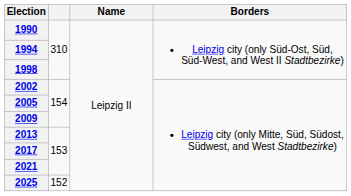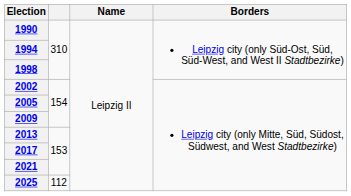 <table class=wikitable style="text-align:center">
 <tr>
 <th>Election</th>
 <th></th>
 <th width=125px>Name</th>
 <th width=300px>Borders</th>
 </tr>
 <tr>
 <th><a href='#'>1990</a></th>
 <td rowspan=3>310</td>
 <td rowspan=10>Leipzig II</td>
 <td rowspan=3><br><ul><li><a href='#'>Leipzig</a> city (only Süd-Ost, Süd, Süd-West, and West II  <em>Stadtbezirke</em>)</li></ul></td>
 </tr>
 <tr>
 <th><a href='#'>1994</a></th>
 </tr>
 <tr>
 <th><a href='#'>1998</a></th>
 </tr>
 <tr>
 <th><a href='#'>2002</a></th>
 <td rowspan=3>154</td>
 <td rowspan=7><br><ul><li><a href='#'>Leipzig</a> city (only Mitte, Süd, Südost, Südwest, and West <em>Stadtbezirke</em>)</li></ul></td>
 </tr>
 <tr>
 <th><a href='#'>2005</a></th>
 </tr>
 <tr>
 <th><a href='#'>2009</a></th>
 </tr>
 <tr>
 <th><a href='#'>2013</a></th>
 <td rowspan=3>153</td>
 </tr>
 <tr>
 <th><a href='#'>2017</a></th>
 </tr>
 <tr>
 <th><a href='#'>2021</a></th>
 </tr>
 <tr>
 <th><a href='#'>2025</a></th>
-<td>152</td>
+<td>112</td>
 </tr>
 </table>
